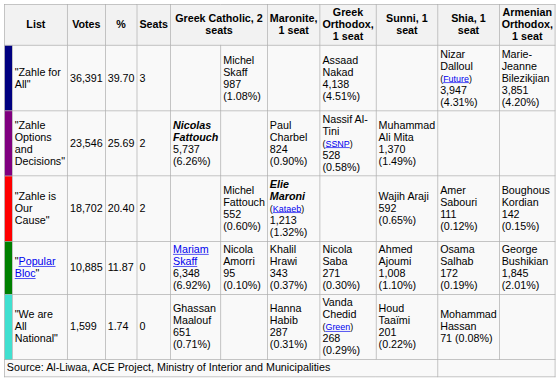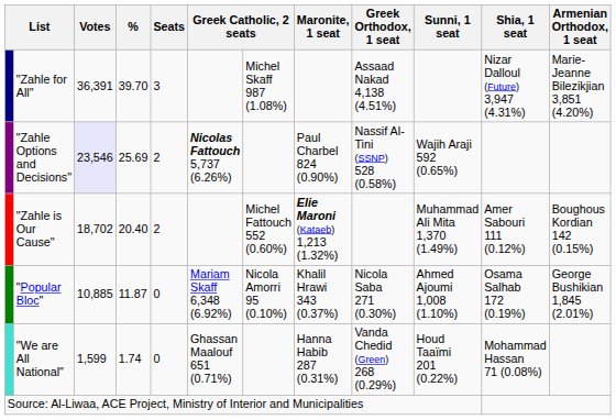 <table class="wikitable" style="text-align:left">
 <tr>
 <th colspan="2">List</th>
 <th>Votes</th>
 <th>%</th>
 <th>Seats</th>
 <th colspan="2">Greek Catholic, 2 seats</th>
 <th colspan="1">Maronite, 1 seat</th>
 <th>Greek Orthodox, 1 seat</th>
 <th>Sunni, 1 seat</th>
 <th>Shia, 1 seat</th>
 <th>Armenian Orthodox, 1 seat</th>
 </tr>
 <tr>
 <td align="left," style="background-color:#000080"> </td>
 <td>"Zahle for All"</td>
 <td>36,391</td>
 <td>39.70</td>
 <td>3</td>
 <td></td>
 <td>Michel Skaff<br>987 (1.08%)</td>
 <td></td>
 <td>Assaad Nakad<br>4,138 (4.51%)</td>
 <td></td>
 <td>Nizar Dalloul<br><small>(<a href='#'>Future</a>)</small><br>3,947 (4.31%)</td>
 <td>Marie-Jeanne Bilezikjian<br>3,851 (4.20%)</td>
 </tr>
 <tr>
 <td align="left," style="background-color:purple"> </td>
 <td>"Zahle Options and Decisions"</td>
-<td>23,546</td>
+<td style="background: lavender;">23,546</td>
 <td>25.69</td>
 <td>2</td>
 <td><strong><em>Nicolas Fattouch</em></strong><br>5,737 (6.26%)</td>
 <td></td>
 <td>Paul Charbel<br>824 (0.90%)</td>
 <td>Nassif Al-Tini<br><small>(<a href='#'>SSNP</a>)</small><br>528 (0.58%)</td>
-<td>Muhammad Ali Mita<br>1,370 (1.49%)</td>
+<td>Wajih Araji<br>592 (0.65%)</td>
 <td></td>
 <td></td>
 </tr>
 <tr>
 <td align="left," style="background-color:red"> </td>
 <td>"Zahle is Our Cause"</td>
 <td>18,702</td>
 <td>20.40</td>
 <td>2</td>
 <td></td>
 <td>Michel Fattouch<br>552 (0.60%)</td>
 <td><strong><em>Elie Maroni</em></strong><br><small>(<a href='#'>Kataeb</a>)</small><br>1,213 (1.32%)</td>
 <td></td>
-<td>Wajih Araji<br>592 (0.65%)</td>
+<td>Muhammad Ali Mita<br>1,370 (1.49%)</td>
 <td>Amer Sabouri<br>111 (0.12%)</td>
 <td>Boughous Kordian<br>142 (0.15%)</td>
 </tr>
 <tr>
 <td align="left," style="background-color:green"> </td>
 <td>"<a href='#'>Popular Bloc</a>"</td>
 <td>10,885</td>
 <td>11.87</td>
 <td>0</td>
 <td><a href='#'>Mariam Skaff</a><br>6,348 (6.92%)</td>
 <td>Nicola Amorri<br>95 (0.10%)</td>
 <td>Khalil Hrawi<br>343 (0.37%)</td>
 <td>Nicola Saba<br>271 (0.30%)</td>
 <td>Ahmed Ajoumi<br>1,008 (1.10%)</td>
 <td>Osama Salhab<br>172 (0.19%)</td>
 <td>George Bushikian<br>1,845 (2.01%)</td>
 </tr>
 <tr>
 <td align="left," style="background-color:turquoise"> </td>
 <td>"We are All National"</td>
 <td>1,599</td>
 <td>1.74</td>
 <td>0</td>
 <td>Ghassan Maalouf<br>651 (0.71%)</td>
 <td></td>
 <td>Hanna Habib<br>287 (0.31%)</td>
 <td>Vanda Chedid<br><small>(<a href='#'>Green</a>)</small><br>268 (0.29%)</td>
 <td>Houd Taaïmi<br>201 (0.22%)</td>
 <td>Mohammad Hassan<br>71 (0.08%)</td>
 <td></td>
 </tr>
 <tr>
 <td colspan="10" align="left">Source: Al-Liwaa, ACE Project, Ministry of Interior and Municipalities</td>
 </tr>
 </table>
